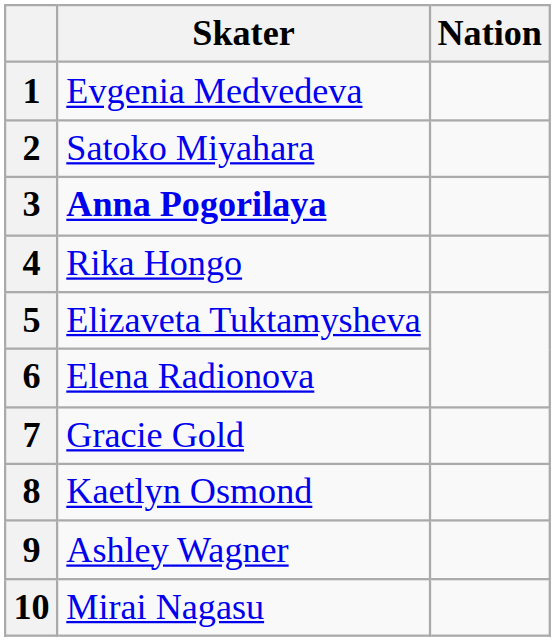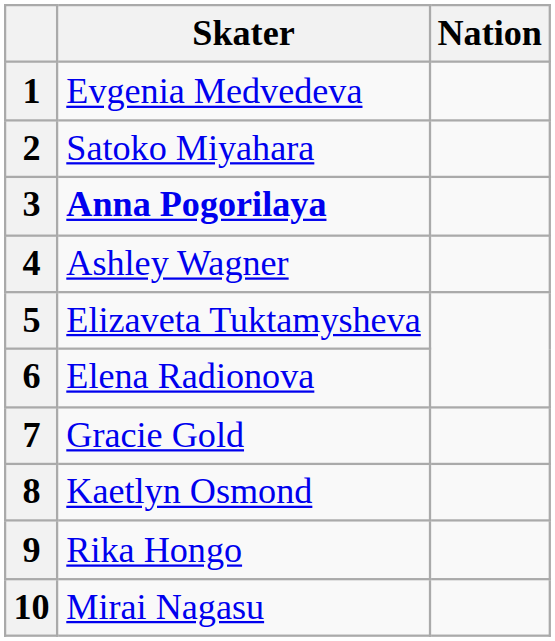 <table class="wikitable sortable" style="text-align:left">
 <tr>
 <th scope="col"></th>
 <th scope="col">Skater</th>
 <th scope="col">Nation</th>
 </tr>
 <tr>
 <th scope="row">1</th>
 <td><a href='#'>Evgenia Medvedeva</a></td>
 <td></td>
 </tr>
 <tr>
 <th scope="row">2</th>
 <td><a href='#'>Satoko Miyahara</a></td>
 <td></td>
 </tr>
 <tr>
 <th scope="row">3</th>
 <td><strong><a href='#'>Anna Pogorilaya</a></strong></td>
 <td></td>
 </tr>
 <tr>
 <th scope="row">4</th>
-<td><a href='#'>Rika Hongo</a></td>
+<td><a href='#'>Ashley Wagner</a></td>
 <td></td>
 </tr>
 <tr>
 <th scope="row">5</th>
 <td><a href='#'>Elizaveta Tuktamysheva</a></td>
 <td rowspan="2"></td>
 </tr>
 <tr>
 <th scope="row">6</th>
 <td><a href='#'>Elena Radionova</a></td>
 </tr>
 <tr>
 <th scope="row">7</th>
 <td><a href='#'>Gracie Gold</a></td>
 <td></td>
 </tr>
 <tr>
 <th scope="row">8</th>
 <td><a href='#'>Kaetlyn Osmond</a></td>
 <td></td>
 </tr>
 <tr>
 <th scope="row">9</th>
-<td><a href='#'>Ashley Wagner</a></td>
+<td><a href='#'>Rika Hongo</a></td>
 <td></td>
 </tr>
 <tr>
 <th scope="row">10</th>
 <td><a href='#'>Mirai Nagasu</a></td>
 <td></td>
 </tr>
 </table>
